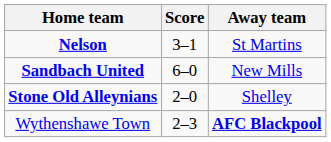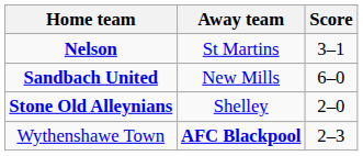 <table class="wikitable" style="text-align: center">
 <tr>
 <th>Home team</th>
+<th>Away team</th>
 <th>Score</th>
-<th>Away team</th>
 </tr>
 <tr>
 <td><strong><a href='#'>Nelson</a></strong></td>
+<td><a href='#'>St Martins</a></td>
 <td>3–1</td>
-<td><a href='#'>St Martins</a></td>
 </tr>
 <tr>
 <td><strong><a href='#'>Sandbach United</a></strong></td>
+<td><a href='#'>New Mills</a></td>
 <td>6–0</td>
-<td><a href='#'>New Mills</a></td>
 </tr>
 <tr>
 <td><strong><a href='#'>Stone Old Alleynians</a></strong></td>
+<td><a href='#'>Shelley</a></td>
 <td>2–0</td>
-<td><a href='#'>Shelley</a></td>
 </tr>
 <tr>
 <td><a href='#'>Wythenshawe Town</a></td>
+<td><strong><a href='#'>AFC Blackpool</a></strong></td>
 <td>2–3</td>
-<td><strong><a href='#'>AFC Blackpool</a></strong></td>
 </tr>
 </table>
